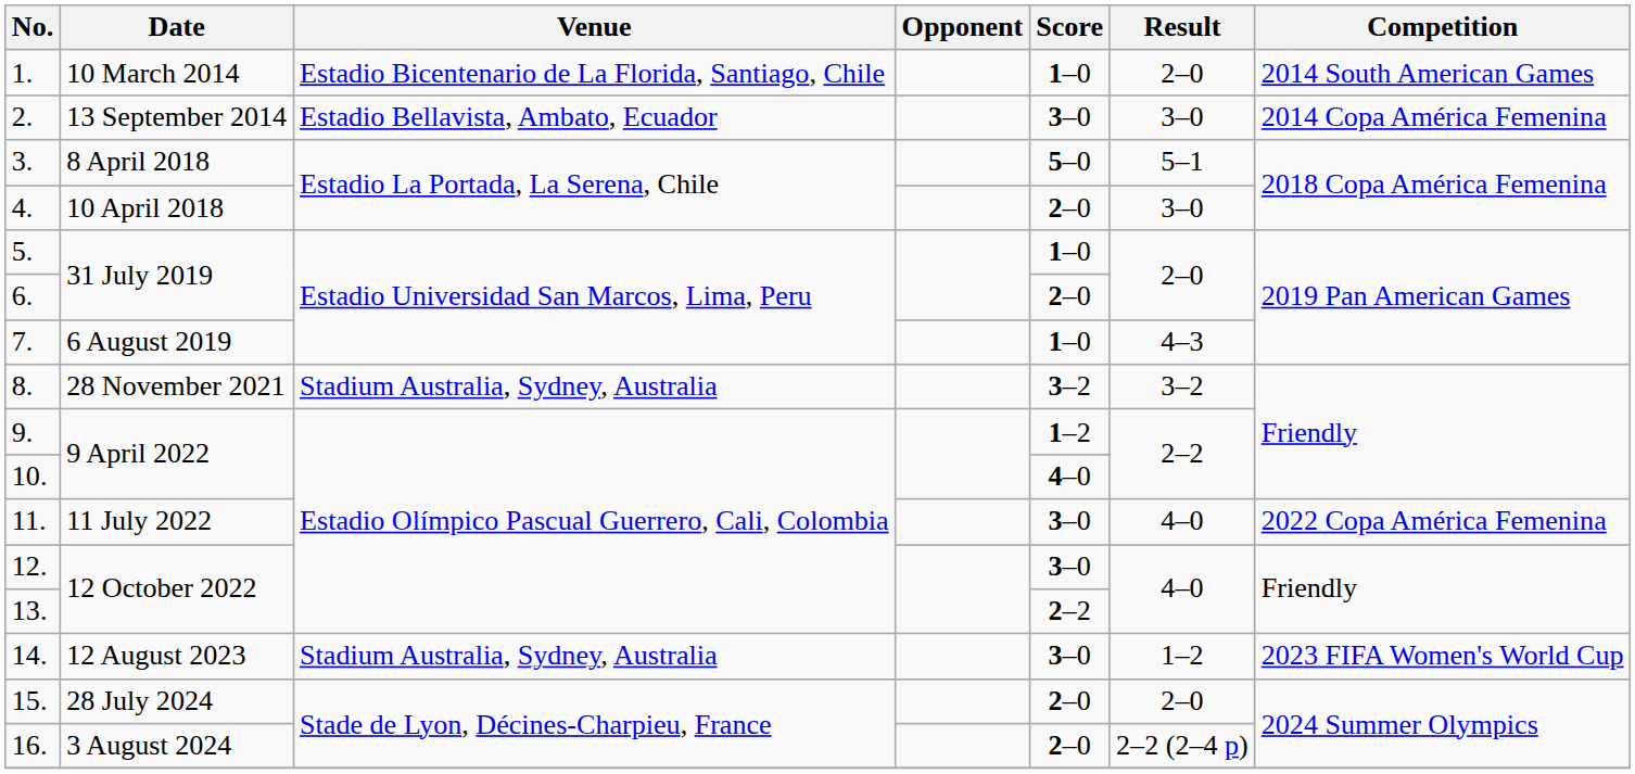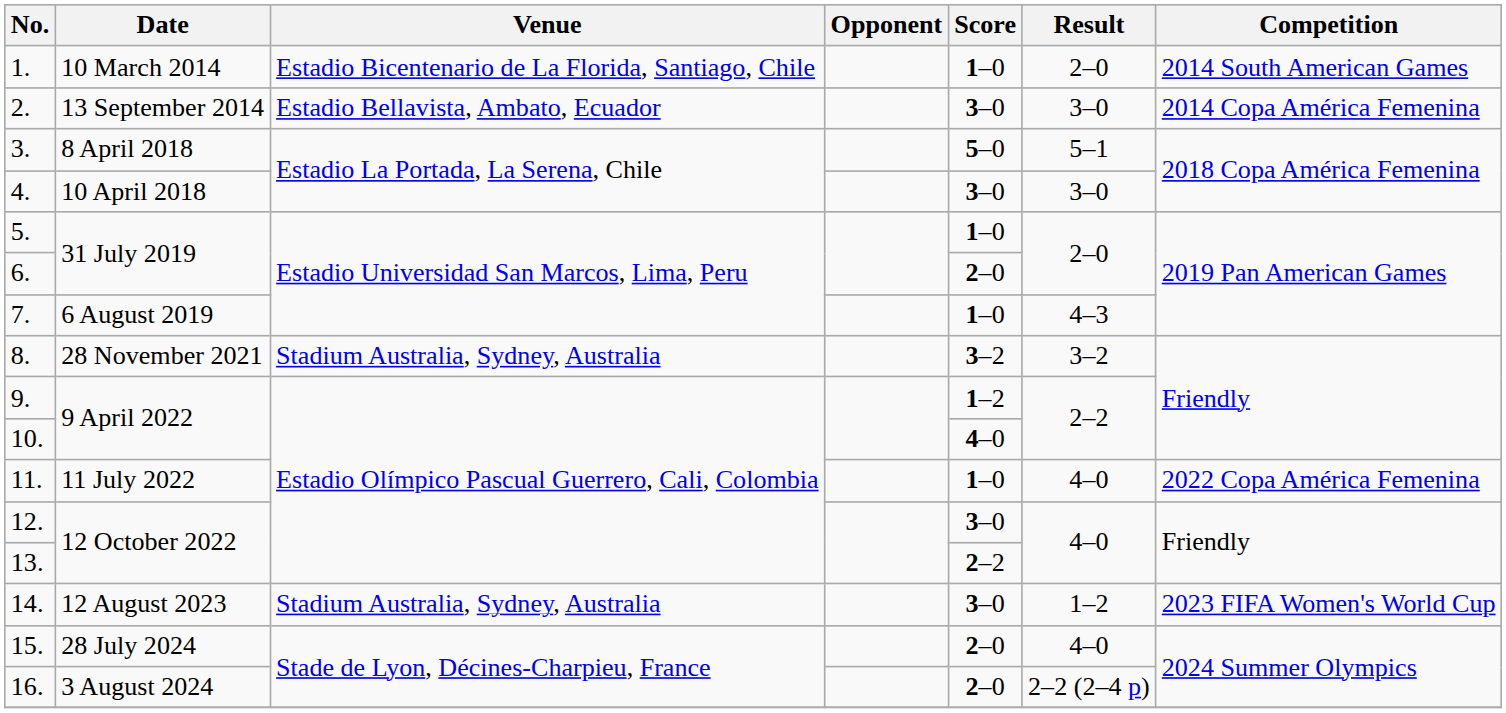 <table class="wikitable">
 <tr>
 <th>No.</th>
 <th>Date</th>
 <th>Venue</th>
 <th>Opponent</th>
 <th>Score</th>
 <th>Result</th>
 <th>Competition</th>
 </tr>
 <tr>
 <td>1.</td>
 <td>10 March 2014</td>
 <td><a href='#'>Estadio Bicentenario de La Florida</a>, <a href='#'>Santiago</a>, <a href='#'>Chile</a></td>
 <td></td>
 <td align=center><strong>1</strong>–0</td>
 <td align=center>2–0</td>
 <td><a href='#'>2014 South American Games</a></td>
 </tr>
 <tr>
 <td>2.</td>
 <td>13 September 2014</td>
 <td><a href='#'>Estadio Bellavista</a>, <a href='#'>Ambato</a>, <a href='#'>Ecuador</a></td>
 <td></td>
 <td align=center><strong>3</strong>–0</td>
 <td align=center>3–0</td>
 <td><a href='#'>2014 Copa América Femenina</a></td>
 </tr>
 <tr>
 <td>3.</td>
 <td>8 April 2018</td>
 <td rowspan=2><a href='#'>Estadio La Portada</a>, <a href='#'>La Serena</a>, Chile</td>
 <td></td>
 <td align=center><strong>5</strong>–0</td>
 <td align=center>5–1</td>
 <td rowspan=2><a href='#'>2018 Copa América Femenina</a></td>
 </tr>
 <tr>
 <td>4.</td>
 <td>10 April 2018</td>
 <td></td>
-<td align=center><strong>2</strong>–0</td>
+<td align=center><strong>3</strong>–0</td>
 <td align=center>3–0</td>
 </tr>
 <tr>
 <td>5.</td>
 <td rowspan=2>31 July 2019</td>
 <td rowspan=3><a href='#'>Estadio Universidad San Marcos</a>, <a href='#'>Lima</a>, <a href='#'>Peru</a></td>
 <td rowspan=2></td>
 <td align=center><strong>1</strong>–0</td>
 <td rowspan=2 align=center>2–0</td>
 <td rowspan=3><a href='#'>2019 Pan American Games</a></td>
 </tr>
 <tr>
 <td>6.</td>
 <td align=center><strong>2</strong>–0</td>
 </tr>
 <tr>
 <td>7.</td>
 <td>6 August 2019</td>
 <td></td>
 <td align=center><strong>1</strong>–0</td>
 <td align=center>4–3 </td>
 </tr>
 <tr>
 <td>8.</td>
 <td>28 November 2021</td>
 <td><a href='#'>Stadium Australia</a>, <a href='#'>Sydney</a>, <a href='#'>Australia</a></td>
 <td></td>
 <td align=center><strong>3</strong>–2</td>
 <td align=center>3–2</td>
 <td rowspan=3><a href='#'>Friendly</a></td>
 </tr>
 <tr>
 <td>9.</td>
 <td rowspan=2>9 April 2022</td>
 <td rowspan=5><a href='#'>Estadio Olímpico Pascual Guerrero</a>, <a href='#'>Cali</a>, <a href='#'>Colombia</a></td>
 <td rowspan=2></td>
 <td align=center><strong>1</strong>–2</td>
 <td rowspan=2 align=center>2–2</td>
 </tr>
 <tr>
 <td>10.</td>
 <td align=center><strong>4</strong>–0</td>
 </tr>
 <tr>
 <td>11.</td>
 <td>11 July 2022</td>
 <td></td>
-<td align=center><strong>3</strong>–0</td>
+<td align=center><strong>1</strong>–0</td>
 <td align=center>4–0</td>
 <td><a href='#'>2022 Copa América Femenina</a></td>
 </tr>
 <tr>
 <td>12.</td>
 <td rowspan=2>12 October 2022</td>
 <td rowspan=2></td>
 <td align=center><strong>3</strong>–0</td>
 <td rowspan=2 align=center>4–0</td>
 <td rowspan=2>Friendly</td>
 </tr>
 <tr>
 <td>13.</td>
 <td align=center><strong>2</strong>–2</td>
 </tr>
 <tr>
 <td>14.</td>
 <td>12 August 2023</td>
 <td><a href='#'>Stadium Australia</a>, <a href='#'>Sydney</a>, <a href='#'>Australia</a></td>
 <td></td>
 <td align=center><strong>3</strong>–0</td>
 <td align=center>1–2</td>
 <td><a href='#'>2023 FIFA Women's World Cup</a></td>
 </tr>
 <tr>
 <td>15.</td>
 <td>28 July 2024</td>
 <td rowspan=2><a href='#'>Stade de Lyon</a>, <a href='#'>Décines-Charpieu</a>, <a href='#'>France</a></td>
 <td></td>
 <td align=center><strong>2</strong>–0</td>
-<td align=center>2–0</td>
+<td align=center>4–0</td>
 <td rowspan=2><a href='#'>2024 Summer Olympics</a></td>
 </tr>
 <tr>
 <td>16.</td>
 <td>3 August 2024</td>
 <td></td>
 <td align=center><strong>2</strong>–0</td>
 <td align=center>2–2  (2–4 <a href='#'>p</a>)</td>
 </tr>
 <tr>
 </tr>
 </table>
